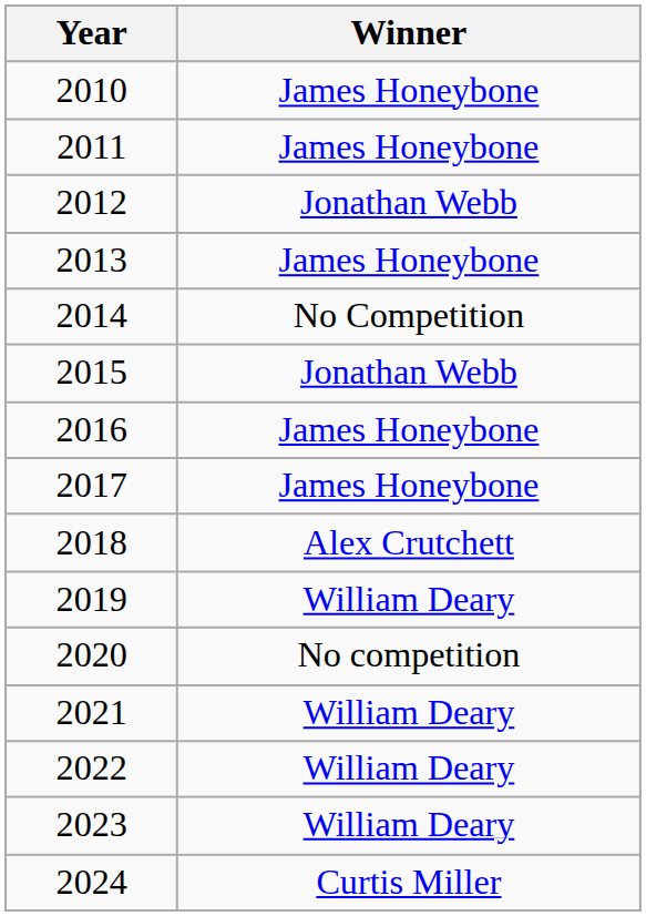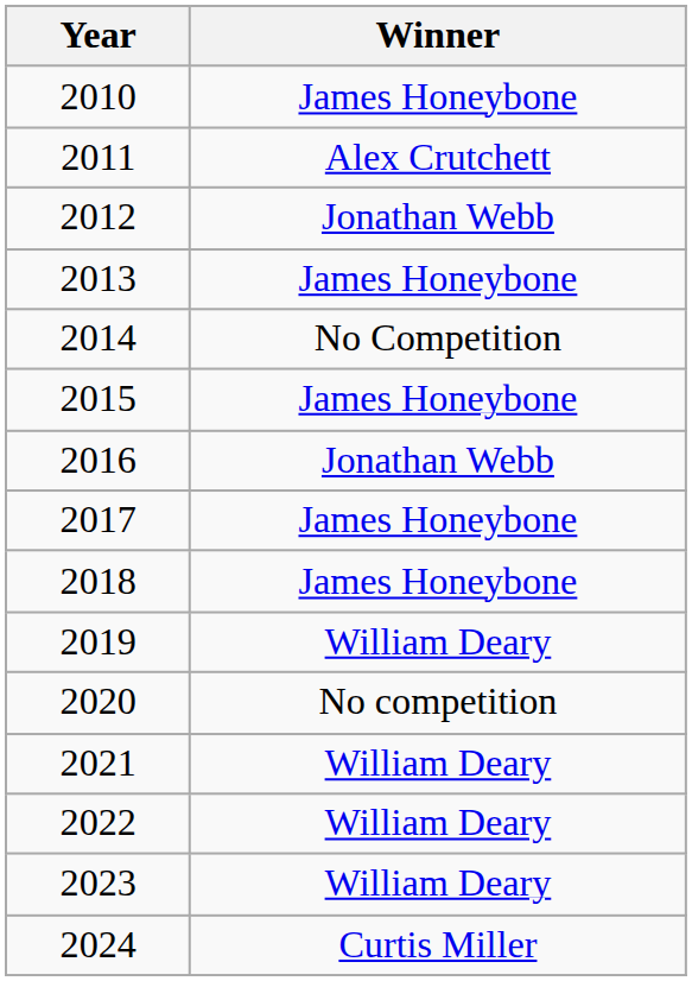 <table class="wikitable" style="text-align:center">
 <tr>
 <th width=70>Year</th>
 <th width=200>Winner</th>
 </tr>
 <tr>
 <td>2010</td>
 <td><a href='#'>James Honeybone</a></td>
 </tr>
 <tr>
 <td>2011</td>
-<td><a href='#'>James Honeybone</a></td>
+<td><a href='#'>Alex Crutchett</a></td>
 </tr>
 <tr>
 <td>2012</td>
 <td><a href='#'>Jonathan Webb</a></td>
 </tr>
 <tr>
 <td>2013</td>
 <td><a href='#'>James Honeybone</a></td>
 </tr>
 <tr>
 <td>2014</td>
 <td>No Competition</td>
 </tr>
 <tr>
 <td>2015</td>
-<td><a href='#'>Jonathan Webb</a></td>
+<td><a href='#'>James Honeybone</a></td>
 </tr>
 <tr>
 <td>2016</td>
-<td><a href='#'>James Honeybone</a></td>
+<td><a href='#'>Jonathan Webb</a></td>
 </tr>
 <tr>
 <td>2017</td>
 <td><a href='#'>James Honeybone</a></td>
 </tr>
 <tr>
 <td>2018</td>
-<td><a href='#'>Alex Crutchett</a></td>
+<td><a href='#'>James Honeybone</a></td>
 </tr>
 <tr>
 <td>2019</td>
 <td><a href='#'>William Deary</a></td>
 </tr>
 <tr>
 <td>2020</td>
 <td>No competition</td>
 </tr>
 <tr>
 <td>2021</td>
 <td><a href='#'>William Deary</a></td>
 </tr>
 <tr>
 <td>2022</td>
 <td><a href='#'>William Deary</a></td>
 </tr>
 <tr>
 <td>2023</td>
 <td><a href='#'>William Deary</a></td>
 </tr>
 <tr>
 <td>2024</td>
 <td><a href='#'>Curtis Miller</a></td>
 </tr>
 </table>
